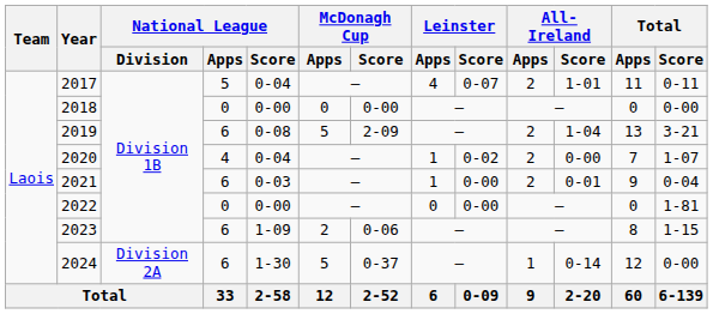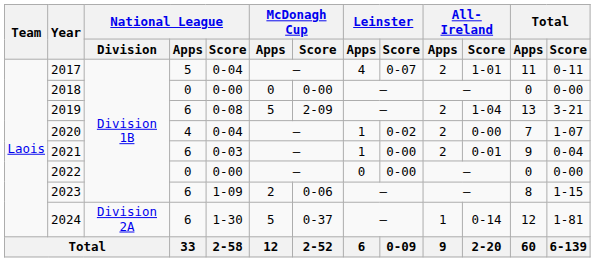 <table class="wikitable" style="text-align:center">
 <tr>
 <th rowspan="2">Team</th>
 <th rowspan="2">Year</th>
 <th colspan="3"><a href='#'>National League</a></th>
 <th colspan="2"><a href='#'>McDonagh Cup</a></th>
 <th colspan="2"><a href='#'>Leinster</a></th>
 <th colspan="2"><a href='#'>All-Ireland</a></th>
 <th colspan="2">Total</th>
 </tr>
 <tr>
 <th>Division</th>
 <th>Apps</th>
 <th>Score</th>
 <th>Apps</th>
 <th>Score</th>
 <th>Apps</th>
 <th>Score</th>
 <th>Apps</th>
 <th>Score</th>
 <th>Apps</th>
 <th>Score</th>
 </tr>
 <tr>
 <td rowspan="8"><a href='#'>Laois</a></td>
 <td>2017</td>
 <td rowspan="7"><a href='#'>Division 1B</a></td>
 <td>5</td>
 <td>0-04</td>
 <td colspan=2>—</td>
 <td>4</td>
 <td>0-07</td>
 <td>2</td>
 <td>1-01</td>
 <td>11</td>
 <td>0-11</td>
 </tr>
 <tr>
 <td>2018</td>
 <td>0</td>
 <td>0-00</td>
 <td>0</td>
 <td>0-00</td>
 <td colspan=2>—</td>
 <td colspan=2>—</td>
 <td>0</td>
 <td>0-00</td>
 </tr>
 <tr>
 <td>2019</td>
 <td>6</td>
 <td>0-08</td>
 <td>5</td>
 <td>2-09</td>
 <td colspan=2>—</td>
 <td>2</td>
 <td>1-04</td>
 <td>13</td>
 <td>3-21</td>
 </tr>
 <tr>
 <td>2020</td>
 <td>4</td>
 <td>0-04</td>
 <td colspan=2>—</td>
 <td>1</td>
 <td>0-02</td>
 <td>2</td>
 <td>0-00</td>
 <td>7</td>
 <td>1-07</td>
 </tr>
 <tr>
 <td>2021</td>
 <td>6</td>
 <td>0-03</td>
 <td colspan=2>—</td>
 <td>1</td>
 <td>0-00</td>
 <td>2</td>
 <td>0-01</td>
 <td>9</td>
 <td>0-04</td>
 </tr>
 <tr>
 <td>2022</td>
 <td>0</td>
 <td>0-00</td>
 <td colspan=2>—</td>
 <td>0</td>
 <td>0-00</td>
 <td colspan=2>—</td>
 <td>0</td>
-<td>1-81</td>
+<td>0-00</td>
 </tr>
 <tr>
 <td>2023</td>
 <td>6</td>
 <td>1-09</td>
 <td>2</td>
 <td>0-06</td>
 <td colspan=2>—</td>
 <td colspan=2>—</td>
 <td>8</td>
 <td>1-15</td>
 </tr>
 <tr>
 <td>2024</td>
 <td rowspan="1"><a href='#'>Division 2A</a></td>
 <td>6</td>
 <td>1-30</td>
 <td>5</td>
 <td>0-37</td>
 <td colspan=2>—</td>
 <td>1</td>
 <td>0-14</td>
 <td>12</td>
-<td>0-00</td>
+<td>1-81</td>
 </tr>
 <tr>
 <th colspan="3">Total</th>
 <th>33</th>
 <th>2-58</th>
 <th>12</th>
 <th>2-52</th>
 <th>6</th>
 <th>0-09</th>
 <th>9</th>
 <th>2-20</th>
 <th>60</th>
 <th>6-139</th>
 </tr>
 </table>
